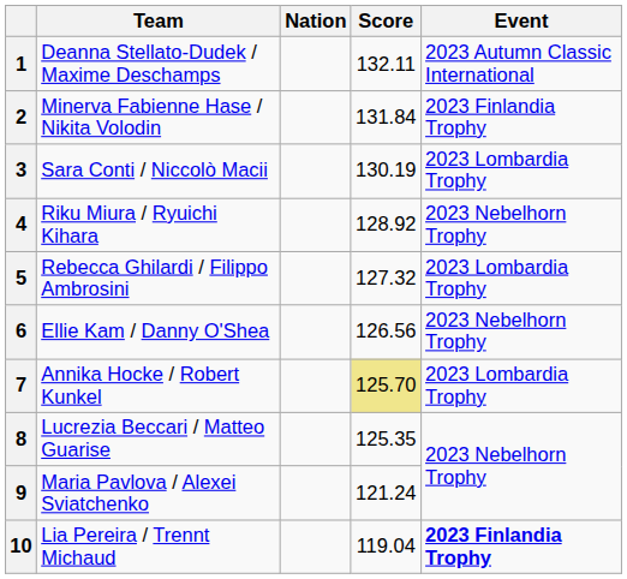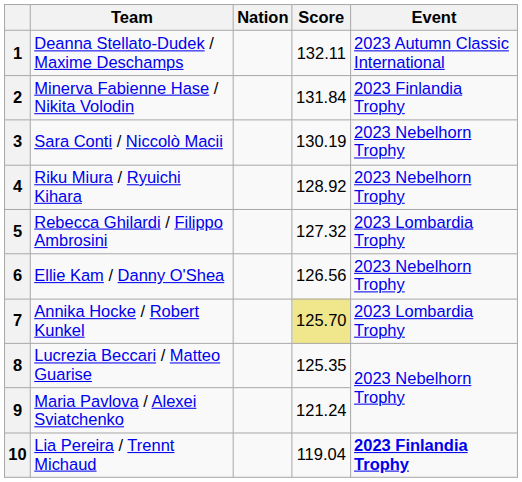 <table class="wikitable sortable" style="text-align:left; width:80%">
 <tr>
 <th scope="col"></th>
 <th scope="col">Team</th>
 <th scope="col">Nation</th>
 <th scope="col">Score</th>
 <th scope="col">Event</th>
 </tr>
 <tr>
 <th scope="row">1</th>
 <td><a href='#'>Deanna Stellato-Dudek</a> / <a href='#'>Maxime Deschamps</a></td>
 <td></td>
 <td style="text-align:center;">132.11</td>
 <td><a href='#'>2023 Autumn Classic International</a></td>
 </tr>
 <tr>
 <th scope="row">2</th>
 <td><a href='#'>Minerva Fabienne Hase</a> / <a href='#'>Nikita Volodin</a></td>
 <td></td>
 <td style="text-align:center;">131.84</td>
 <td><a href='#'>2023 Finlandia Trophy</a></td>
 </tr>
 <tr>
 <th scope="row">3</th>
 <td><a href='#'>Sara Conti</a> / <a href='#'>Niccolò Macii</a></td>
 <td></td>
 <td style="text-align:center;">130.19</td>
-<td><a href='#'>2023 Lombardia Trophy</a></td>
+<td><a href='#'>2023 Nebelhorn Trophy</a></td>
 </tr>
 <tr>
 <th scope="row">4</th>
 <td><a href='#'>Riku Miura</a> / <a href='#'>Ryuichi Kihara</a></td>
 <td></td>
 <td style="text-align:center;">128.92</td>
 <td><a href='#'>2023 Nebelhorn Trophy</a></td>
 </tr>
 <tr>
 <th scope="row">5</th>
 <td><a href='#'>Rebecca Ghilardi</a> / <a href='#'>Filippo Ambrosini</a></td>
 <td></td>
 <td style="text-align:center;">127.32</td>
 <td><a href='#'>2023 Lombardia Trophy</a></td>
 </tr>
 <tr>
 <th scope="row">6</th>
 <td><a href='#'>Ellie Kam</a> / <a href='#'>Danny O'Shea</a></td>
 <td></td>
 <td style="text-align:center;">126.56</td>
 <td><a href='#'>2023 Nebelhorn Trophy</a></td>
 </tr>
 <tr>
 <th scope="row">7</th>
 <td><a href='#'>Annika Hocke</a> / <a href='#'>Robert Kunkel</a></td>
 <td></td>
 <td style="background: khaki; text-align:center;">125.70</td>
 <td><a href='#'>2023 Lombardia Trophy</a></td>
 </tr>
 <tr>
 <th scope="row">8</th>
 <td><a href='#'>Lucrezia Beccari</a> / <a href='#'>Matteo Guarise</a></td>
 <td></td>
 <td style="text-align:center;">125.35</td>
 <td rowspan="2"><a href='#'>2023 Nebelhorn Trophy</a></td>
 </tr>
 <tr>
 <th scope="row">9</th>
 <td><a href='#'>Maria Pavlova</a> / <a href='#'>Alexei Sviatchenko</a></td>
 <td></td>
 <td style="text-align:center;">121.24</td>
 </tr>
 <tr>
 <th scope="row">10</th>
 <td><a href='#'>Lia Pereira</a> / <a href='#'>Trennt Michaud</a></td>
 <td></td>
 <td style="text-align:center;">119.04</td>
 <td><strong><a href='#'>2023 Finlandia Trophy</a></strong></td>
 </tr>
 </table>
